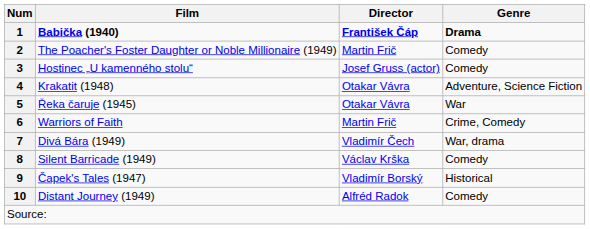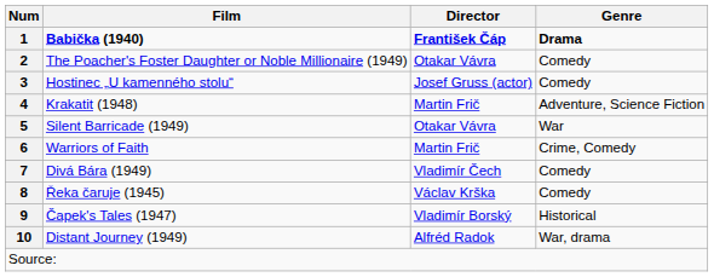 <table class="wikitable">
 <tr>
 <th>Num</th>
 <th>Film</th>
 <th>Director</th>
 <th>Genre</th>
 </tr>
 <tr>
 <th><strong>1</strong></th>
 <td><strong><a href='#'>Babička</a> (1940)</strong></td>
 <td><strong><a href='#'>František Čáp</a></strong></td>
 <td><strong>Drama</strong></td>
 </tr>
 <tr>
 <th>2</th>
 <td><a href='#'>The Poacher's Foster Daughter or Noble Millionaire</a> (1949)</td>
-<td><a href='#'>Martin Frič</a></td>
+<td><a href='#'>Otakar Vávra</a></td>
 <td>Comedy</td>
 </tr>
 <tr>
 <th>3</th>
 <td><a href='#'>Hostinec „U kamenného stolu“</a></td>
 <td><a href='#'>Josef Gruss (actor)</a></td>
 <td>Comedy</td>
 </tr>
 <tr>
 <th>4</th>
 <td><a href='#'>Krakatit</a> (1948)</td>
-<td><a href='#'>Otakar Vávra</a></td>
+<td><a href='#'>Martin Frič</a></td>
 <td>Adventure, Science Fiction</td>
 </tr>
 <tr>
 <th>5</th>
-<td><a href='#'>Řeka čaruje</a> (1945)</td>
+<td><a href='#'>Silent Barricade</a> (1949)</td>
 <td><a href='#'>Otakar Vávra</a></td>
 <td>War</td>
 </tr>
 <tr>
 <th>6</th>
 <td><a href='#'>Warriors of Faith</a></td>
 <td><a href='#'>Martin Frič</a></td>
 <td>Crime, Comedy</td>
 </tr>
 <tr>
 <th>7</th>
 <td><a href='#'>Divá Bára</a> (1949)</td>
 <td><a href='#'>Vladimír Čech</a></td>
-<td>War, drama</td>
+<td>Comedy</td>
 </tr>
 <tr>
 <th>8</th>
-<td><a href='#'>Silent Barricade</a> (1949)</td>
+<td><a href='#'>Řeka čaruje</a> (1945)</td>
 <td><a href='#'>Václav Krška</a></td>
 <td>Comedy</td>
 </tr>
 <tr>
 <th>9</th>
 <td><a href='#'>Čapek's Tales</a> (1947)</td>
 <td><a href='#'>Vladimír Borský</a></td>
 <td>Historical</td>
 </tr>
 <tr>
 <th>10</th>
 <td><a href='#'>Distant Journey</a> (1949)</td>
 <td><a href='#'>Alfréd Radok</a></td>
-<td>Comedy</td>
+<td>War, drama</td>
 </tr>
 <tr>
 <td colspan="4">Source:</td>
 </tr>
 </table>
